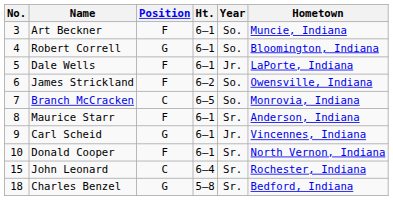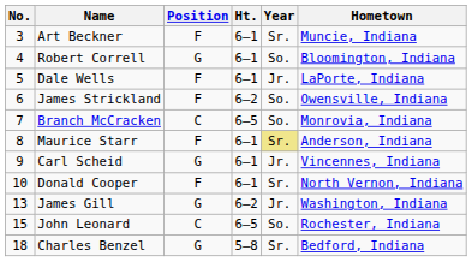 <table class="wikitable" style="text-align:center">
 <tr>
 <th>No.</th>
 <th>Name</th>
 <th><a href='#'>Position</a></th>
 <th>Ht.</th>
 <th>Year</th>
 <th>Hometown</th>
 </tr>
 <tr>
 <td>3</td>
 <td style="text-align:left">Art Beckner</td>
 <td>F</td>
 <td>6–1</td>
-<td>So.</td>
+<td>Sr.</td>
 <td style="text-align:left"><a href='#'>Muncie, Indiana</a></td>
 </tr>
 <tr>
 <td>4</td>
 <td style="text-align:left">Robert Correll</td>
 <td>G</td>
 <td>6–1</td>
 <td>So.</td>
 <td style="text-align:left"><a href='#'>Bloomington, Indiana</a></td>
 </tr>
 <tr>
 <td>5</td>
 <td style="text-align:left">Dale Wells</td>
 <td>F</td>
 <td>6–1</td>
 <td>Jr.</td>
 <td style="text-align:left"><a href='#'>LaPorte, Indiana</a></td>
 </tr>
 <tr>
 <td>6</td>
 <td style="text-align:left">James Strickland</td>
 <td>F</td>
 <td>6–2</td>
 <td>So.</td>
 <td style="text-align:left"><a href='#'>Owensville, Indiana</a></td>
 </tr>
 <tr>
 <td>7</td>
 <td style="text-align:left"><a href='#'>Branch McCracken</a></td>
 <td>C</td>
 <td>6–5</td>
 <td>So.</td>
 <td style="text-align:left"><a href='#'>Monrovia, Indiana</a></td>
 </tr>
 <tr>
 <td>8</td>
 <td style="text-align:left">Maurice Starr</td>
 <td>F</td>
 <td>6–1</td>
-<td>Sr.</td>
+<td style="background: khaki;">Sr.</td>
 <td style="text-align:left"><a href='#'>Anderson, Indiana</a></td>
 </tr>
 <tr>
 <td>9</td>
 <td style="text-align:left">Carl Scheid</td>
 <td>G</td>
 <td>6–1</td>
 <td>Jr.</td>
 <td style="text-align:left"><a href='#'>Vincennes, Indiana</a></td>
 </tr>
 <tr>
 <td>10</td>
 <td style="text-align:left">Donald Cooper</td>
 <td>F</td>
 <td>6–1</td>
 <td>Sr.</td>
 <td style="text-align:left"><a href='#'>North Vernon, Indiana</a></td>
 </tr>
 <tr>
+<td>13</td>
+<td style="text-align:left">James Gill</td>
+<td>G</td>
+<td>6–2</td>
+<td>Jr.</td>
+<td style="text-align:left"><a href='#'>Washington, Indiana</a></td>
+</tr>
+<tr>
 <td>15</td>
 <td style="text-align:left">John Leonard</td>
 <td>C</td>
-<td>6–4</td>
-<td>Sr.</td>
+<td>6–5</td>
+<td>So.</td>
 <td style="text-align:left"><a href='#'>Rochester, Indiana</a></td>
 </tr>
 <tr>
 <td>18</td>
 <td style="text-align:left">Charles Benzel</td>
 <td>G</td>
 <td>5–8</td>
 <td>Sr.</td>
 <td style="text-align:left"><a href='#'>Bedford, Indiana</a></td>
 </tr>
 </table>
